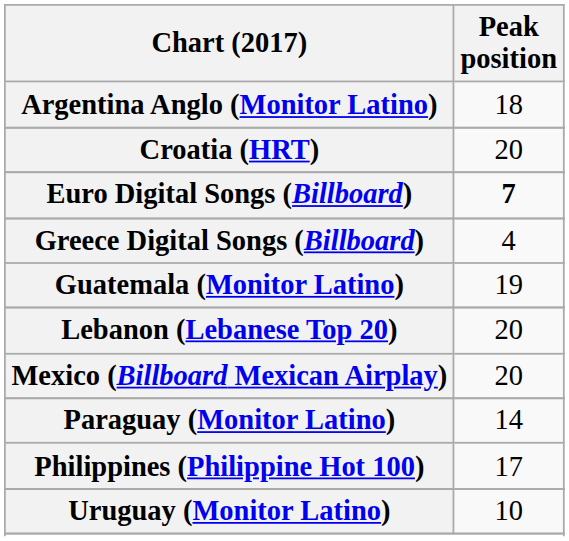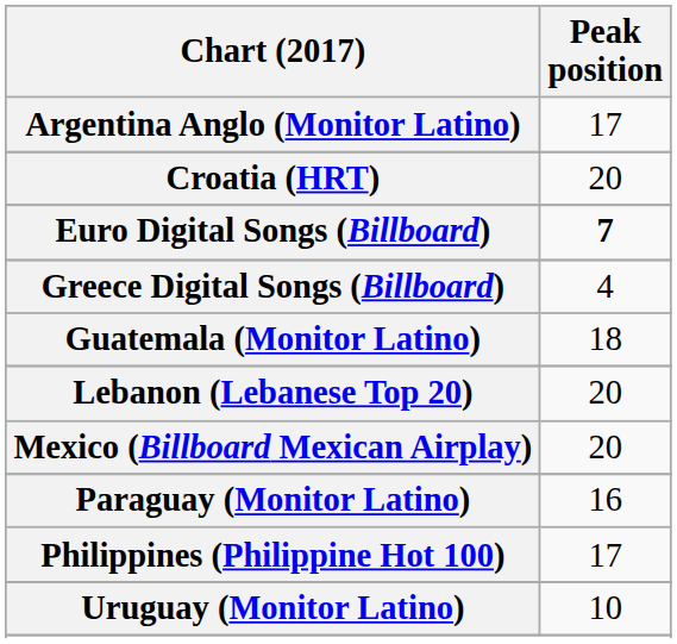 <table class="wikitable sortable plainrowheaders" style="text-align:center">
 <tr>
 <th scope="col">Chart (2017)</th>
 <th scope="col">Peak<br> position</th>
 </tr>
 <tr>
 <th scope="row">Argentina Anglo (<a href='#'>Monitor Latino</a>)</th>
-<td>18</td>
+<td>17</td>
 </tr>
 <tr>
 </tr>
 <tr>
 </tr>
 <tr>
 </tr>
 <tr>
 </tr>
 <tr>
 </tr>
 <tr>
 </tr>
 <tr>
 </tr>
 <tr>
 </tr>
 <tr>
 <th scope="row">Croatia (<a href='#'>HRT</a>)</th>
 <td>20</td>
 </tr>
 <tr>
 </tr>
 <tr>
 </tr>
 <tr>
 </tr>
 <tr>
 <th scope="row">Euro Digital Songs (<em><a href='#'>Billboard</a></em>)</th>
 <td><strong>7</strong></td>
 </tr>
 <tr>
 </tr>
 <tr>
 </tr>
 <tr>
 </tr>
 <tr>
 <th scope="row">Greece Digital Songs (<em><a href='#'>Billboard</a></em>)</th>
 <td>4</td>
 </tr>
 <tr>
 <th scope="row">Guatemala (<a href='#'>Monitor Latino</a>)</th>
-<td>19</td>
+<td>18</td>
 </tr>
 <tr>
 </tr>
 <tr>
 </tr>
 <tr>
 </tr>
 <tr>
 </tr>
 <tr>
 <th scope="row">Lebanon (<a href='#'>Lebanese Top 20</a>)</th>
 <td>20</td>
 </tr>
 <tr>
 <th scope="row">Mexico (<a href='#'><em>Billboard</em> Mexican Airplay</a>)</th>
 <td>20</td>
 </tr>
 <tr>
 </tr>
 <tr>
 </tr>
 <tr>
 </tr>
 <tr>
 </tr>
 <tr>
 <th scope="row">Paraguay (<a href='#'>Monitor Latino</a>)</th>
-<td>14</td>
+<td>16</td>
 </tr>
 <tr>
 <th scope="row">Philippines (<a href='#'>Philippine Hot 100</a>)</th>
 <td>17</td>
 </tr>
 <tr>
 </tr>
 <tr>
 </tr>
 <tr>
 </tr>
 <tr>
 </tr>
 <tr>
 </tr>
 <tr>
 </tr>
 <tr>
 </tr>
 <tr>
 <th scope="row">Uruguay (<a href='#'>Monitor Latino</a>)</th>
 <td>10</td>
 </tr>
 <tr>
 </tr>
 <tr>
 </tr>
 <tr>
 </tr>
 <tr>
 </tr>
 <tr>
 </tr>
 <tr>
 </tr>
 </table>
